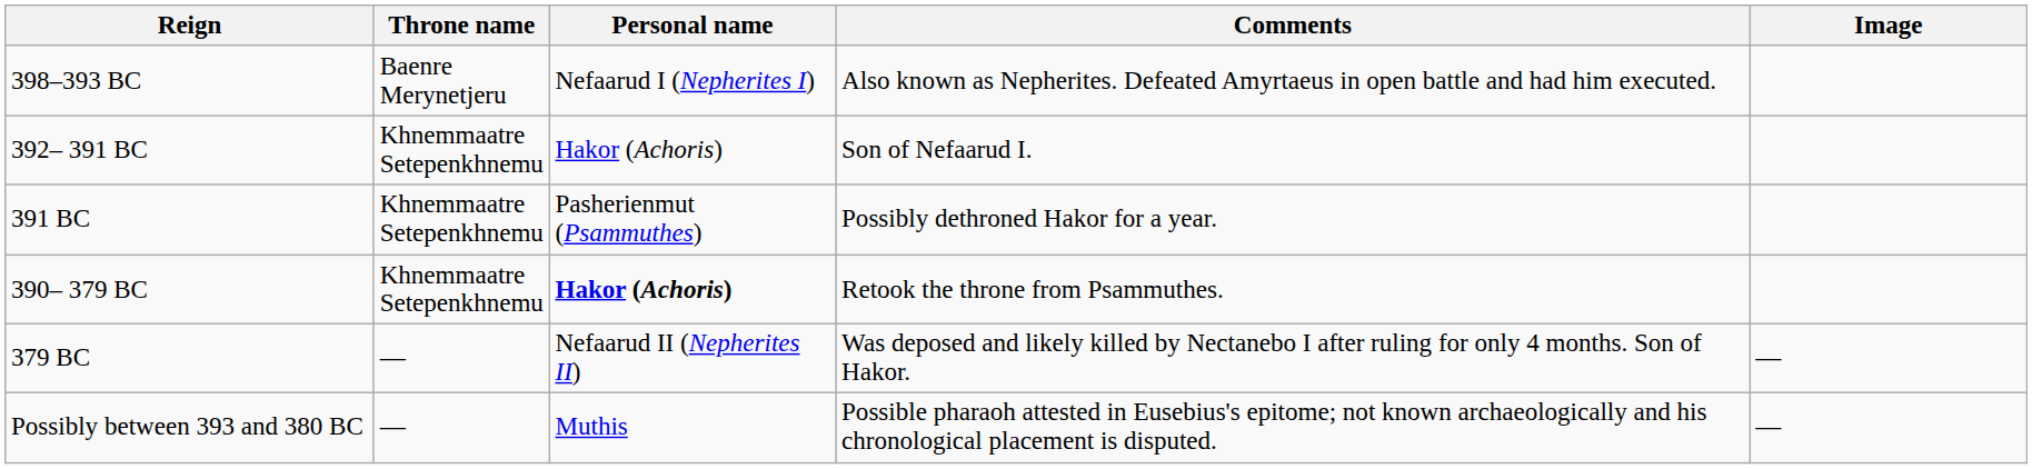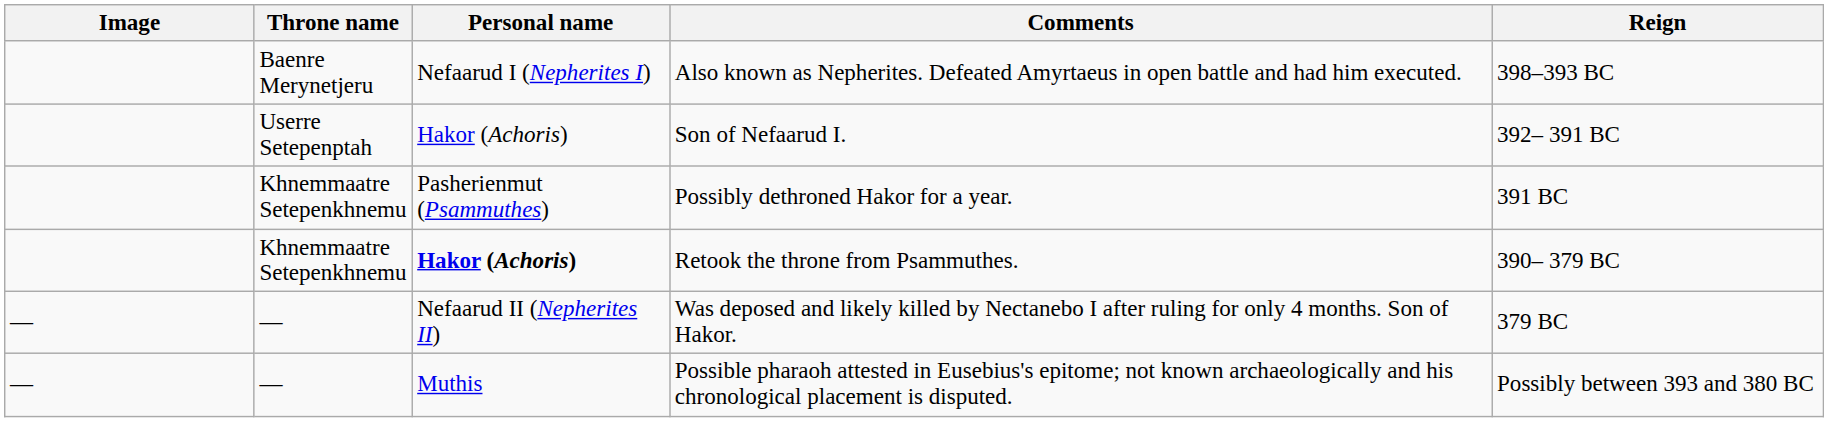 <table class="wikitable" width="100%">
 <tr>
-<th width="20%">Reign</th>
+<th width="15%">Image</th>
 <th>Throne name</th>
 <th width="15%">Personal name</th>
 <th width="50%">Comments</th>
-<th width="15%">Image</th>
+<th width="20%">Reign</th>
 </tr>
 <tr>
-<td>398–393 BC</td>
+<td></td>
 <td>Baenre Merynetjeru</td>
 <td>Nefaarud I (<em><a href='#'>Nepherites I</a></em>)</td>
 <td>Also known as Nepherites. Defeated Amyrtaeus in open battle and had him executed.</td>
-<td></td>
+<td>398–393 BC</td>
 </tr>
 <tr>
-<td> 392– 391 BC</td>
-<td>Khnemmaatre Setepenkhnemu</td>
+<td></td>
+<td>Userre Setepenptah</td>
 <td><a href='#'>Hakor</a> (<em>Achoris</em>)</td>
 <td>Son of Nefaarud I.</td>
-<td></td>
+<td> 392– 391 BC</td>
 </tr>
 <tr>
-<td> 391 BC</td>
+<td></td>
 <td>Khnemmaatre Setepenkhnemu</td>
 <td>Pasherienmut (<em><a href='#'>Psammuthes</a></em>)</td>
 <td>Possibly dethroned Hakor for a year.</td>
-<td></td>
+<td> 391 BC</td>
 </tr>
 <tr>
-<td> 390– 379 BC</td>
+<td></td>
 <td>Khnemmaatre Setepenkhnemu</td>
 <td><strong><a href='#'>Hakor</a> (<em>Achoris</em>)</strong></td>
 <td>Retook the throne from Psammuthes.</td>
-<td></td>
+<td> 390– 379 BC</td>
 </tr>
 <tr>
-<td> 379 BC</td>
+<td>—</td>
 <td>—</td>
 <td>Nefaarud II (<em><a href='#'>Nepherites II</a></em>)</td>
 <td>Was deposed and likely killed by Nectanebo I after ruling for only 4 months. Son of Hakor.</td>
-<td>—</td>
+<td> 379 BC</td>
 </tr>
 <tr>
-<td>Possibly between 393 and 380 BC</td>
+<td>—</td>
 <td>—</td>
 <td><a href='#'>Muthis</a></td>
 <td>Possible pharaoh attested in Eusebius's epitome; not known archaeologically and his chronological placement is disputed.</td>
-<td>—</td>
+<td>Possibly between 393 and 380 BC</td>
 </tr>
 </table>
